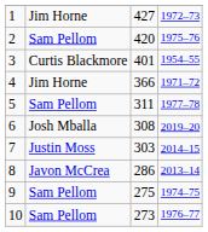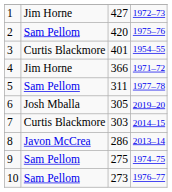 <table class="wikitable">
 <tr>
 </tr>
 <tr>
 <td>1</td>
 <td>Jim Horne</td>
 <td>427</td>
 <td style="font-size:80%;"><a href='#'>1972–73</a></td>
 </tr>
 <tr>
 <td>2</td>
 <td><a href='#'>Sam Pellom</a></td>
 <td>420</td>
 <td style="font-size:80%;"><a href='#'>1975–76</a></td>
 </tr>
 <tr>
 <td>3</td>
 <td>Curtis Blackmore</td>
 <td>401</td>
 <td style="font-size:80%;"><a href='#'>1954–55</a></td>
 </tr>
 <tr>
 <td>4</td>
 <td>Jim Horne</td>
 <td>366</td>
 <td style="font-size:80%;"><a href='#'>1971–72</a></td>
 </tr>
 <tr>
 <td>5</td>
 <td><a href='#'>Sam Pellom</a></td>
 <td>311</td>
 <td style="font-size:80%;"><a href='#'>1977–78</a></td>
 </tr>
 <tr>
 <td>6</td>
 <td>Josh Mballa</td>
-<td>308</td>
+<td>305</td>
 <td style="font-size:80%;"><a href='#'>2019–20</a></td>
 </tr>
 <tr>
 <td>7</td>
-<td><a href='#'>Justin Moss</a></td>
+<td>Curtis Blackmore</td>
 <td>303</td>
 <td style="font-size:80%;"><a href='#'>2014–15</a></td>
 </tr>
 <tr>
 <td>8</td>
 <td><a href='#'>Javon McCrea</a></td>
 <td>286</td>
 <td style="font-size:80%;"><a href='#'>2013–14</a></td>
 </tr>
 <tr>
 <td>9</td>
 <td><a href='#'>Sam Pellom</a></td>
 <td>275</td>
 <td style="font-size:80%;"><a href='#'>1974–75</a></td>
 </tr>
 <tr>
 <td>10</td>
 <td><a href='#'>Sam Pellom</a></td>
 <td>273</td>
 <td style="font-size:80%;"><a href='#'>1976–77</a></td>
 </tr>
 </table>
